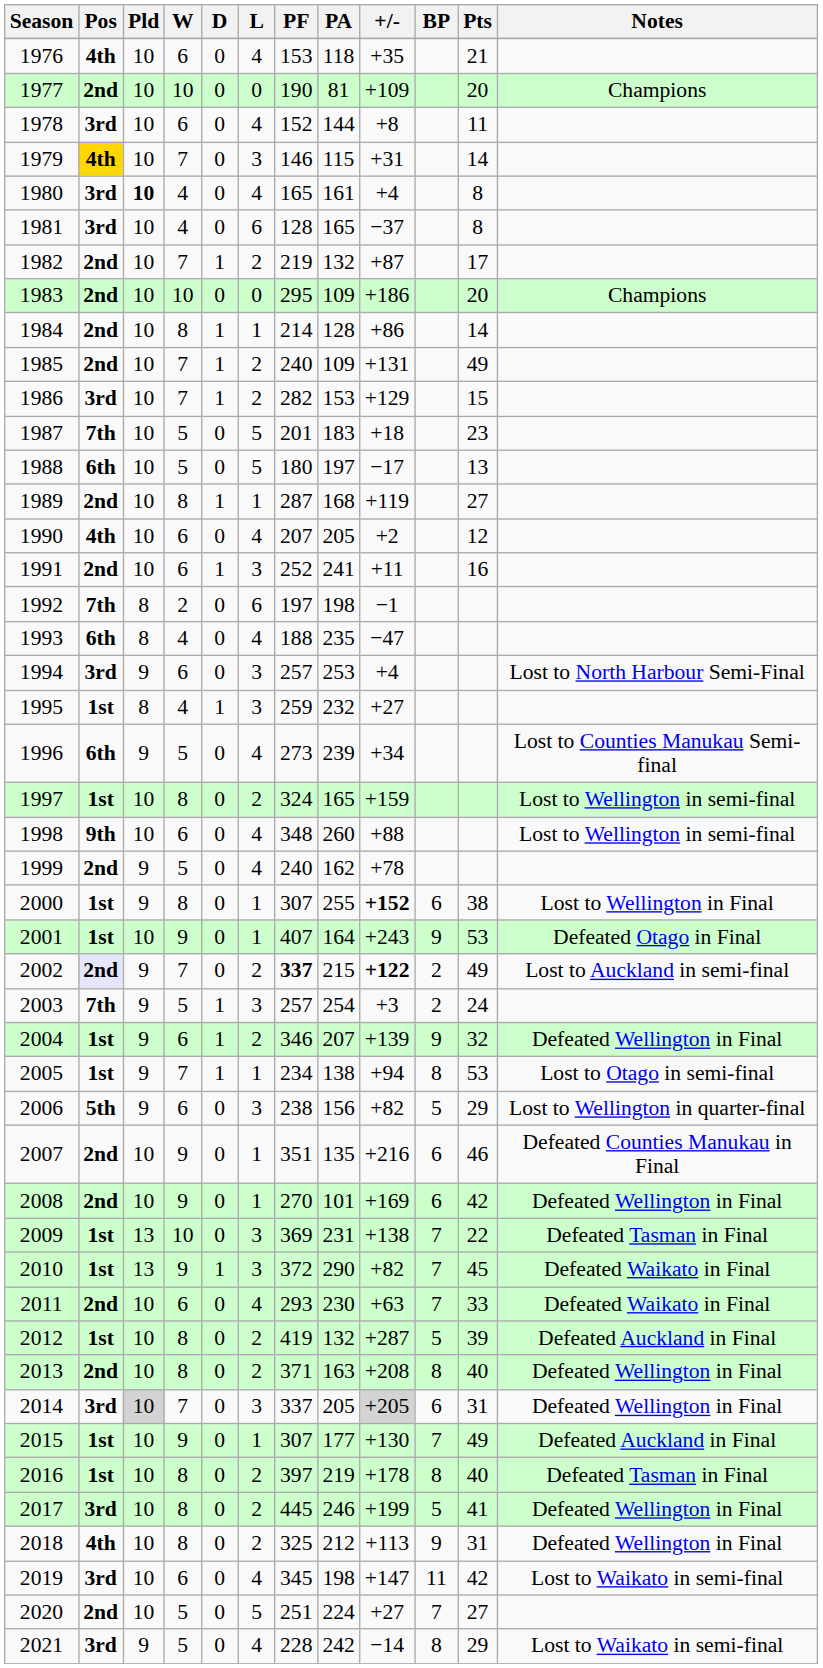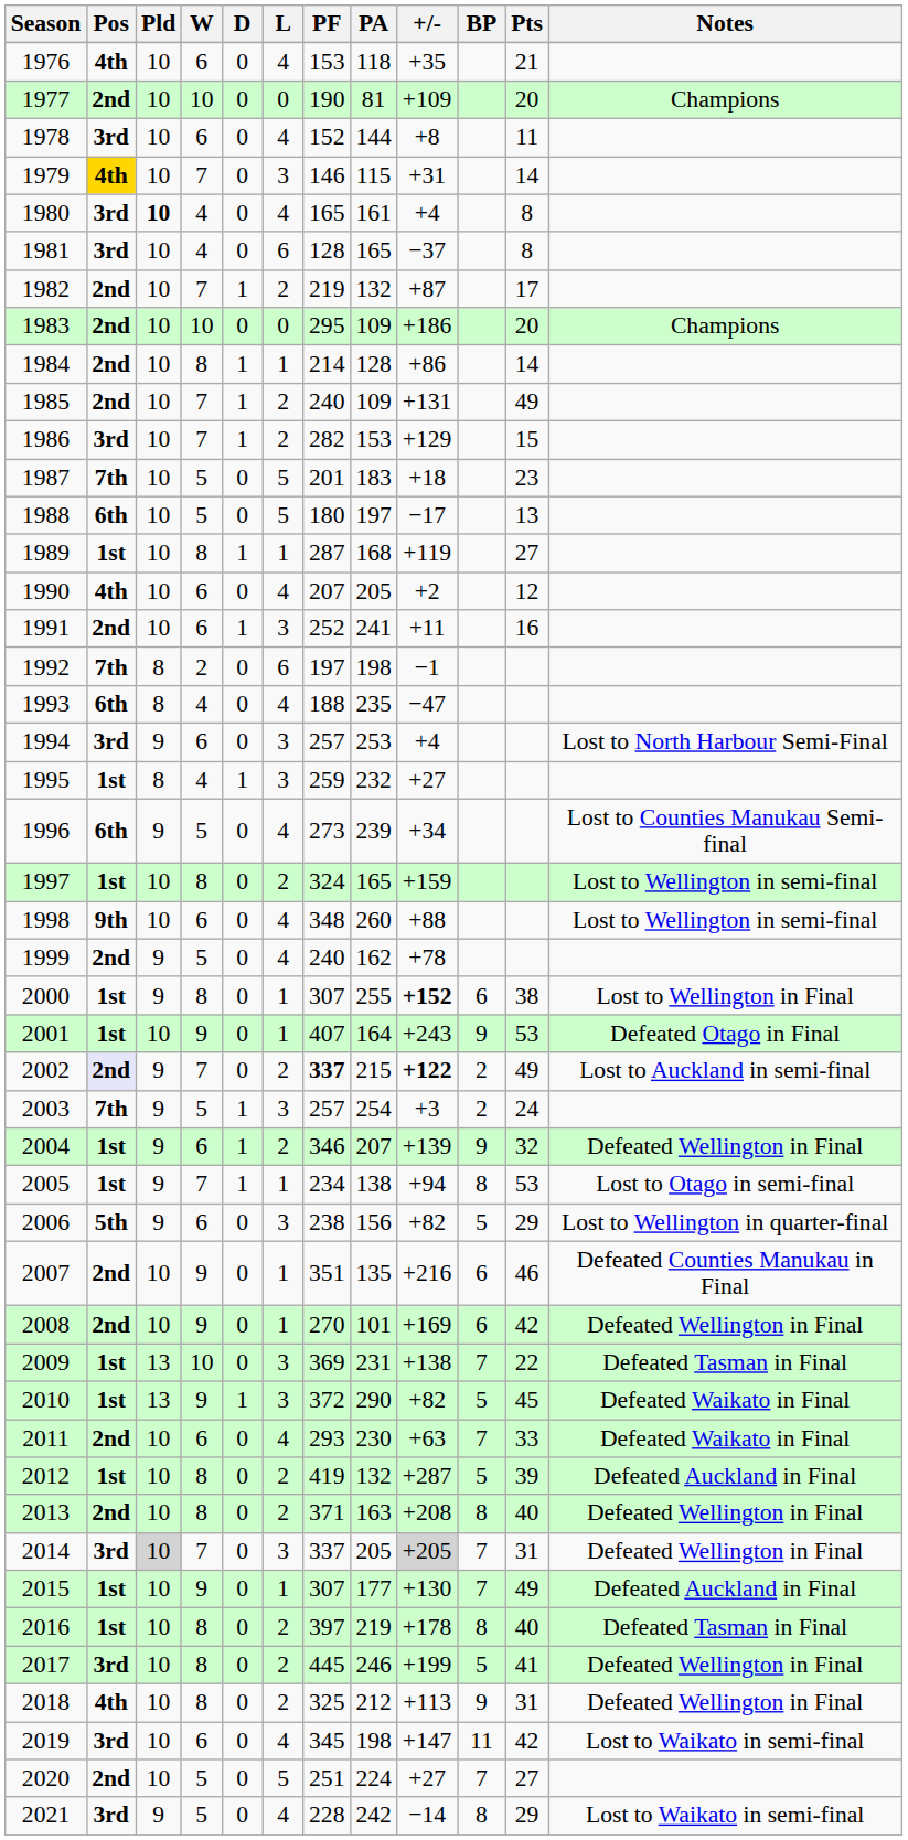 <table class="wikitable" style="text-align:center;">
 <tr>
 <th width=20 abbr="Position">Season</th>
 <th width=20>Pos</th>
 <th width=20 abbr="Bonus Points 2">Pld</th>
 <th width=20 abbr="Played">W</th>
 <th width=20 abbr="Won">D</th>
 <th width=20 abbr="Drawn">L</th>
 <th width=20 abbr="Lost">PF</th>
 <th width=20 abbr="Points for">PA</th>
 <th width=20 abbr="Points against">+/-</th>
 <th width=25 abbr="Points difference">BP</th>
 <th width=20 abbr="Bonus Points 1">Pts</th>
 <th width=230 abbr="Points">Notes</th>
 </tr>
 <tr style="background: #ccffcc;">
 </tr>
 <tr>
 <td>1976</td>
 <td><strong>4th</strong></td>
 <td>10</td>
 <td>6</td>
 <td>0</td>
 <td>4</td>
 <td>153</td>
 <td>118</td>
 <td>+35</td>
 <td></td>
 <td>21</td>
 <td></td>
 </tr>
 <tr style="background: #ccffcc;">
 <td>1977</td>
 <td><strong>2nd</strong></td>
 <td>10</td>
 <td>10</td>
 <td>0</td>
 <td>0</td>
 <td>190</td>
 <td>81</td>
 <td>+109</td>
 <td></td>
 <td>20</td>
 <td>Champions</td>
 </tr>
 <tr>
 <td>1978</td>
 <td><strong>3rd</strong></td>
 <td>10</td>
 <td>6</td>
 <td>0</td>
 <td>4</td>
 <td>152</td>
 <td>144</td>
 <td>+8</td>
 <td></td>
 <td>11</td>
 <td></td>
 </tr>
 <tr>
 <td>1979</td>
 <td style="background: gold;"><strong>4th</strong></td>
 <td>10</td>
 <td>7</td>
 <td>0</td>
 <td>3</td>
 <td>146</td>
 <td>115</td>
 <td>+31</td>
 <td></td>
 <td>14</td>
 <td></td>
 </tr>
 <tr>
 <td>1980</td>
 <td><strong>3rd</strong></td>
 <td><strong>10</strong></td>
 <td>4</td>
 <td>0</td>
 <td>4</td>
 <td>165</td>
 <td>161</td>
 <td>+4</td>
 <td></td>
 <td>8</td>
 <td></td>
 </tr>
 <tr>
 <td>1981</td>
 <td><strong>3rd</strong></td>
 <td>10</td>
 <td>4</td>
 <td>0</td>
 <td>6</td>
 <td>128</td>
 <td>165</td>
 <td>−37</td>
 <td></td>
 <td>8</td>
 <td></td>
 </tr>
 <tr>
 <td>1982</td>
 <td><strong>2nd</strong></td>
 <td>10</td>
 <td>7</td>
 <td>1</td>
 <td>2</td>
 <td>219</td>
 <td>132</td>
 <td>+87</td>
 <td></td>
 <td>17</td>
 <td></td>
 </tr>
 <tr style="background: #ccffcc;">
 <td>1983</td>
 <td><strong>2nd</strong></td>
 <td>10</td>
 <td>10</td>
 <td>0</td>
 <td>0</td>
 <td>295</td>
 <td>109</td>
 <td>+186</td>
 <td></td>
 <td>20</td>
 <td>Champions</td>
 </tr>
 <tr>
 <td>1984</td>
 <td><strong>2nd</strong></td>
 <td>10</td>
 <td>8</td>
 <td>1</td>
 <td>1</td>
 <td>214</td>
 <td>128</td>
 <td>+86</td>
 <td></td>
 <td>14</td>
 <td></td>
 </tr>
 <tr>
 <td>1985</td>
 <td><strong>2nd</strong></td>
 <td>10</td>
 <td>7</td>
 <td>1</td>
 <td>2</td>
 <td>240</td>
 <td>109</td>
 <td>+131</td>
 <td></td>
 <td>49</td>
 <td></td>
 </tr>
 <tr>
 <td>1986</td>
 <td><strong>3rd</strong></td>
 <td>10</td>
 <td>7</td>
 <td>1</td>
 <td>2</td>
 <td>282</td>
 <td>153</td>
 <td>+129</td>
 <td></td>
 <td>15</td>
 <td></td>
 </tr>
 <tr>
 <td>1987</td>
 <td><strong>7th</strong></td>
 <td>10</td>
 <td>5</td>
 <td>0</td>
 <td>5</td>
 <td>201</td>
 <td>183</td>
 <td>+18</td>
 <td></td>
 <td>23</td>
 <td></td>
 </tr>
 <tr>
 <td>1988</td>
 <td><strong>6th</strong></td>
 <td>10</td>
 <td>5</td>
 <td>0</td>
 <td>5</td>
 <td>180</td>
 <td>197</td>
 <td>−17</td>
 <td></td>
 <td>13</td>
 <td></td>
 </tr>
 <tr>
 <td>1989</td>
-<td><strong>2nd</strong></td>
+<td><strong>1st</strong></td>
 <td>10</td>
 <td>8</td>
 <td>1</td>
 <td>1</td>
 <td>287</td>
 <td>168</td>
 <td>+119</td>
 <td></td>
 <td>27</td>
 <td></td>
 </tr>
 <tr>
 <td>1990</td>
 <td><strong>4th</strong></td>
 <td>10</td>
 <td>6</td>
 <td>0</td>
 <td>4</td>
 <td>207</td>
 <td>205</td>
 <td>+2</td>
 <td></td>
 <td>12</td>
 <td></td>
 </tr>
 <tr>
 <td>1991</td>
 <td><strong>2nd</strong></td>
 <td>10</td>
 <td>6</td>
 <td>1</td>
 <td>3</td>
 <td>252</td>
 <td>241</td>
 <td>+11</td>
 <td></td>
 <td>16</td>
 <td></td>
 </tr>
 <tr>
 <td>1992</td>
 <td><strong>7th</strong></td>
 <td>8</td>
 <td>2</td>
 <td>0</td>
 <td>6</td>
 <td>197</td>
 <td>198</td>
 <td>−1</td>
 <td></td>
 <td></td>
 <td></td>
 </tr>
 <tr>
 <td>1993</td>
 <td><strong>6th</strong></td>
 <td>8</td>
 <td>4</td>
 <td>0</td>
 <td>4</td>
 <td>188</td>
 <td>235</td>
 <td>−47</td>
 <td></td>
 <td></td>
 <td></td>
 </tr>
 <tr>
 <td>1994</td>
 <td><strong>3rd</strong></td>
 <td>9</td>
 <td>6</td>
 <td>0</td>
 <td>3</td>
 <td>257</td>
 <td>253</td>
 <td>+4</td>
 <td></td>
 <td></td>
 <td>Lost to <a href='#'>North Harbour</a> Semi-Final</td>
 </tr>
 <tr>
 <td>1995</td>
 <td><strong>1st</strong></td>
 <td>8</td>
 <td>4</td>
 <td>1</td>
 <td>3</td>
 <td>259</td>
 <td>232</td>
 <td>+27</td>
 <td></td>
 <td></td>
 <td></td>
 </tr>
 <tr>
 <td>1996</td>
 <td><strong>6th</strong></td>
 <td>9</td>
 <td>5</td>
 <td>0</td>
 <td>4</td>
 <td>273</td>
 <td>239</td>
 <td>+34</td>
 <td></td>
 <td></td>
 <td>Lost to <a href='#'>Counties Manukau</a> Semi-final</td>
 </tr>
 <tr style="background: #ccffcc;">
 <td>1997</td>
 <td><strong>1st</strong></td>
 <td>10</td>
 <td>8</td>
 <td>0</td>
 <td>2</td>
 <td>324</td>
 <td>165</td>
 <td>+159</td>
 <td></td>
 <td></td>
 <td>Lost to <a href='#'>Wellington</a> in semi-final</td>
 </tr>
 <tr>
 <td>1998</td>
 <td><strong>9th</strong></td>
 <td>10</td>
 <td>6</td>
 <td>0</td>
 <td>4</td>
 <td>348</td>
 <td>260</td>
 <td>+88</td>
 <td></td>
 <td></td>
 <td>Lost to <a href='#'>Wellington</a> in semi-final</td>
 </tr>
 <tr>
 <td>1999</td>
 <td><strong>2nd</strong></td>
 <td>9</td>
 <td>5</td>
 <td>0</td>
 <td>4</td>
 <td>240</td>
 <td>162</td>
 <td>+78</td>
 <td></td>
 <td></td>
 <td></td>
 </tr>
 <tr>
 <td>2000</td>
 <td><strong>1st</strong></td>
 <td>9</td>
 <td>8</td>
 <td>0</td>
 <td>1</td>
 <td>307</td>
 <td>255</td>
 <td><strong>+152</strong></td>
 <td>6</td>
 <td>38</td>
 <td>Lost to <a href='#'>Wellington</a> in Final</td>
 </tr>
 <tr style="background: #ccffcc;">
 <td>2001</td>
 <td><strong>1st</strong></td>
 <td>10</td>
 <td>9</td>
 <td>0</td>
 <td>1</td>
 <td>407</td>
 <td>164</td>
 <td>+243</td>
 <td>9</td>
 <td>53</td>
 <td>Defeated <a href='#'>Otago</a> in Final</td>
 </tr>
 <tr>
 <td>2002</td>
 <td style="background: lavender;"><strong>2nd</strong></td>
 <td>9</td>
 <td>7</td>
 <td>0</td>
 <td>2</td>
 <td><strong>337</strong></td>
 <td>215</td>
 <td><strong>+122</strong></td>
 <td>2</td>
 <td>49</td>
 <td>Lost to <a href='#'>Auckland</a> in semi-final</td>
 </tr>
 <tr>
 <td>2003</td>
 <td><strong>7th</strong></td>
 <td>9</td>
 <td>5</td>
 <td>1</td>
 <td>3</td>
 <td>257</td>
 <td>254</td>
 <td>+3</td>
 <td>2</td>
 <td>24</td>
 <td></td>
 </tr>
 <tr style="background: #ccffcc;">
 <td>2004</td>
 <td><strong>1st</strong></td>
 <td>9</td>
 <td>6</td>
 <td>1</td>
 <td>2</td>
 <td>346</td>
 <td>207</td>
 <td>+139</td>
 <td>9</td>
 <td>32</td>
 <td>Defeated <a href='#'>Wellington</a> in Final</td>
 </tr>
 <tr>
 <td>2005</td>
 <td><strong>1st</strong></td>
 <td>9</td>
 <td>7</td>
 <td>1</td>
 <td>1</td>
 <td>234</td>
 <td>138</td>
 <td>+94</td>
 <td>8</td>
 <td>53</td>
 <td>Lost to <a href='#'>Otago</a> in semi-final</td>
 </tr>
 <tr>
 <td>2006</td>
 <td><strong>5th</strong></td>
 <td>9</td>
 <td>6</td>
 <td>0</td>
 <td>3</td>
 <td>238</td>
 <td>156</td>
 <td>+82</td>
 <td>5</td>
 <td>29</td>
 <td>Lost to <a href='#'>Wellington</a> in quarter-final</td>
 </tr>
 <tr>
 <td>2007</td>
 <td><strong>2nd</strong></td>
 <td>10</td>
 <td>9</td>
 <td>0</td>
 <td>1</td>
 <td>351</td>
 <td>135</td>
 <td>+216</td>
 <td>6</td>
 <td>46</td>
 <td>Defeated <a href='#'>Counties Manukau</a> in Final</td>
 </tr>
 <tr style="background: #ccffcc;">
 <td>2008</td>
 <td><strong>2nd</strong></td>
 <td>10</td>
 <td>9</td>
 <td>0</td>
 <td>1</td>
 <td>270</td>
 <td>101</td>
 <td>+169</td>
 <td>6</td>
 <td>42</td>
 <td>Defeated <a href='#'>Wellington</a> in Final</td>
 </tr>
 <tr style="background: #ccffcc;">
 <td>2009</td>
 <td><strong>1st</strong></td>
 <td>13</td>
 <td>10</td>
 <td>0</td>
 <td>3</td>
 <td>369</td>
 <td>231</td>
 <td>+138</td>
 <td>7</td>
 <td>22</td>
 <td>Defeated <a href='#'>Tasman</a> in Final</td>
 </tr>
 <tr style="background: #ccffcc;">
 <td>2010</td>
 <td><strong>1st</strong></td>
 <td>13</td>
 <td>9</td>
 <td>1</td>
 <td>3</td>
 <td>372</td>
 <td>290</td>
 <td>+82</td>
-<td>7</td>
+<td>5</td>
 <td>45</td>
 <td>Defeated <a href='#'>Waikato</a> in Final</td>
 </tr>
 <tr style="background: #ccffcc;">
 <td>2011</td>
 <td><strong>2nd</strong></td>
 <td>10</td>
 <td>6</td>
 <td>0</td>
 <td>4</td>
 <td>293</td>
 <td>230</td>
 <td>+63</td>
 <td>7</td>
 <td>33</td>
 <td>Defeated <a href='#'>Waikato</a> in Final</td>
 </tr>
 <tr style="background: #ccffcc;">
 <td>2012</td>
 <td><strong>1st</strong></td>
 <td>10</td>
 <td>8</td>
 <td>0</td>
 <td>2</td>
 <td>419</td>
 <td>132</td>
 <td>+287</td>
 <td>5</td>
 <td>39</td>
 <td>Defeated <a href='#'>Auckland</a> in Final</td>
 </tr>
 <tr style="background: #ccffcc;">
 <td>2013</td>
 <td><strong>2nd</strong></td>
 <td>10</td>
 <td>8</td>
 <td>0</td>
 <td>2</td>
 <td>371</td>
 <td>163</td>
 <td>+208</td>
 <td>8</td>
 <td>40</td>
 <td>Defeated <a href='#'>Wellington</a> in Final</td>
 </tr>
 <tr>
 <td>2014</td>
 <td><strong>3rd</strong></td>
 <td style="background: lightgrey;">10</td>
 <td>7</td>
 <td>0</td>
 <td>3</td>
 <td>337</td>
 <td>205</td>
 <td style="background: lightgrey;">+205</td>
-<td>6</td>
+<td>7</td>
 <td>31</td>
 <td>Defeated <a href='#'>Wellington</a> in Final</td>
 </tr>
 <tr style="background: #ccffcc;">
 <td>2015</td>
 <td><strong>1st</strong></td>
 <td>10</td>
 <td>9</td>
 <td>0</td>
 <td>1</td>
 <td>307</td>
 <td>177</td>
 <td>+130</td>
 <td>7</td>
 <td>49</td>
 <td>Defeated <a href='#'>Auckland</a> in Final</td>
 </tr>
 <tr style="background: #ccffcc;">
 <td>2016</td>
 <td><strong>1st</strong></td>
 <td>10</td>
 <td>8</td>
 <td>0</td>
 <td>2</td>
 <td>397</td>
 <td>219</td>
 <td>+178</td>
 <td>8</td>
 <td>40</td>
 <td>Defeated <a href='#'>Tasman</a> in Final</td>
 </tr>
 <tr style="background: #ccffcc;">
 <td>2017</td>
 <td><strong>3rd</strong></td>
 <td>10</td>
 <td>8</td>
 <td>0</td>
 <td>2</td>
 <td>445</td>
 <td>246</td>
 <td>+199</td>
 <td>5</td>
 <td>41</td>
 <td>Defeated <a href='#'>Wellington</a> in Final</td>
 </tr>
 <tr>
 <td>2018</td>
 <td><strong>4th</strong></td>
 <td>10</td>
 <td>8</td>
 <td>0</td>
 <td>2</td>
 <td>325</td>
 <td>212</td>
 <td>+113</td>
 <td>9</td>
 <td>31</td>
 <td>Defeated <a href='#'>Wellington</a> in Final</td>
 </tr>
 <tr>
 <td>2019</td>
 <td><strong>3rd</strong></td>
 <td>10</td>
 <td>6</td>
 <td>0</td>
 <td>4</td>
 <td>345</td>
 <td>198</td>
 <td>+147</td>
 <td>11</td>
 <td>42</td>
 <td>Lost to <a href='#'>Waikato</a> in semi-final</td>
 </tr>
 <tr>
 <td>2020</td>
 <td><strong>2nd</strong></td>
 <td>10</td>
 <td>5</td>
 <td>0</td>
 <td>5</td>
 <td>251</td>
 <td>224</td>
 <td>+27</td>
 <td>7</td>
 <td>27</td>
 <td></td>
 </tr>
 <tr>
 <td>2021</td>
 <td><strong>3rd</strong></td>
 <td>9</td>
 <td>5</td>
 <td>0</td>
 <td>4</td>
 <td>228</td>
 <td>242</td>
 <td>−14</td>
 <td>8</td>
 <td>29</td>
 <td>Lost to <a href='#'>Waikato</a> in semi-final</td>
 </tr>
 </table>
